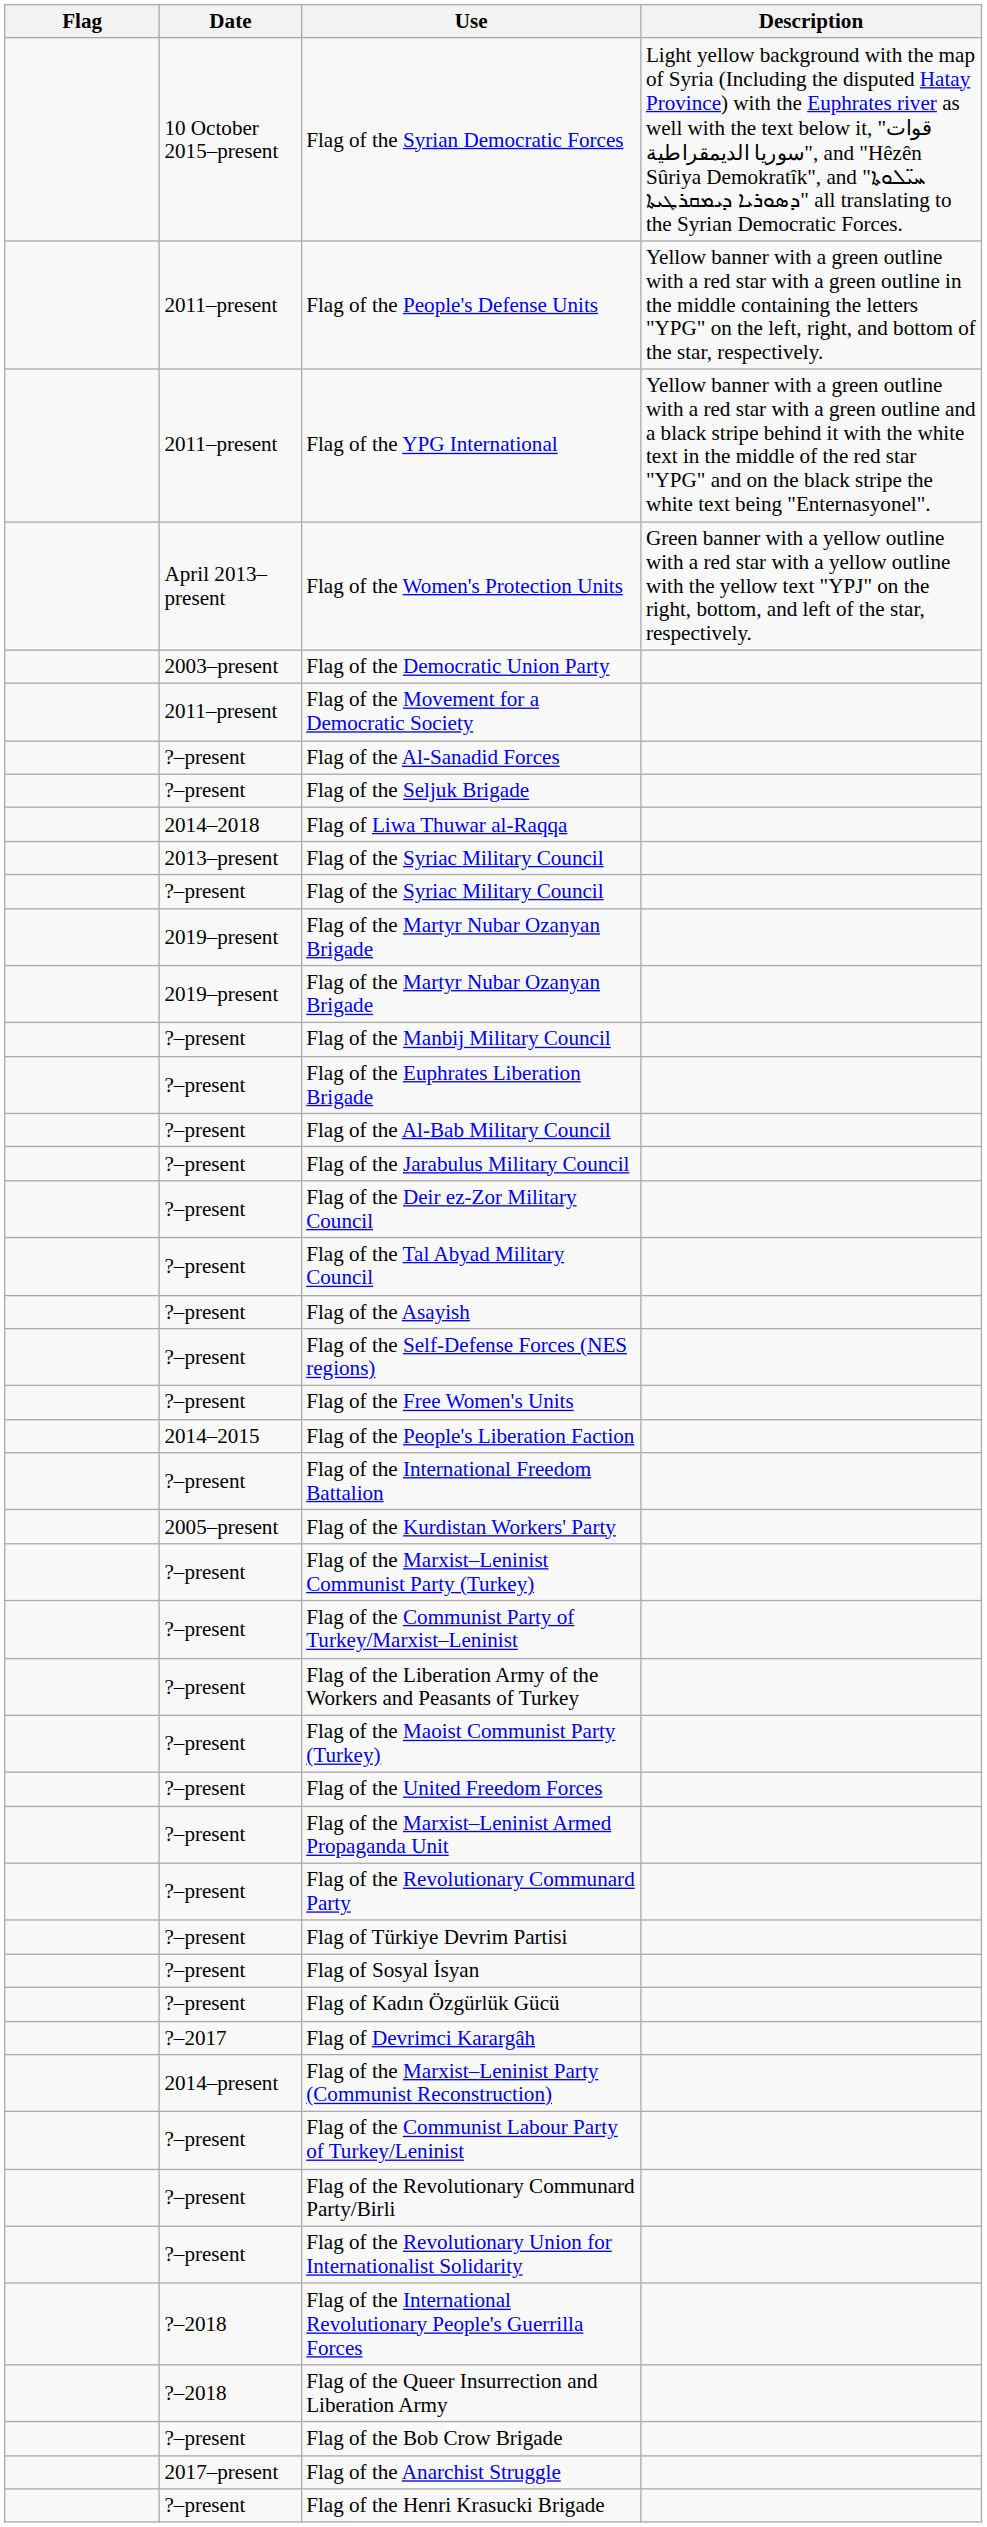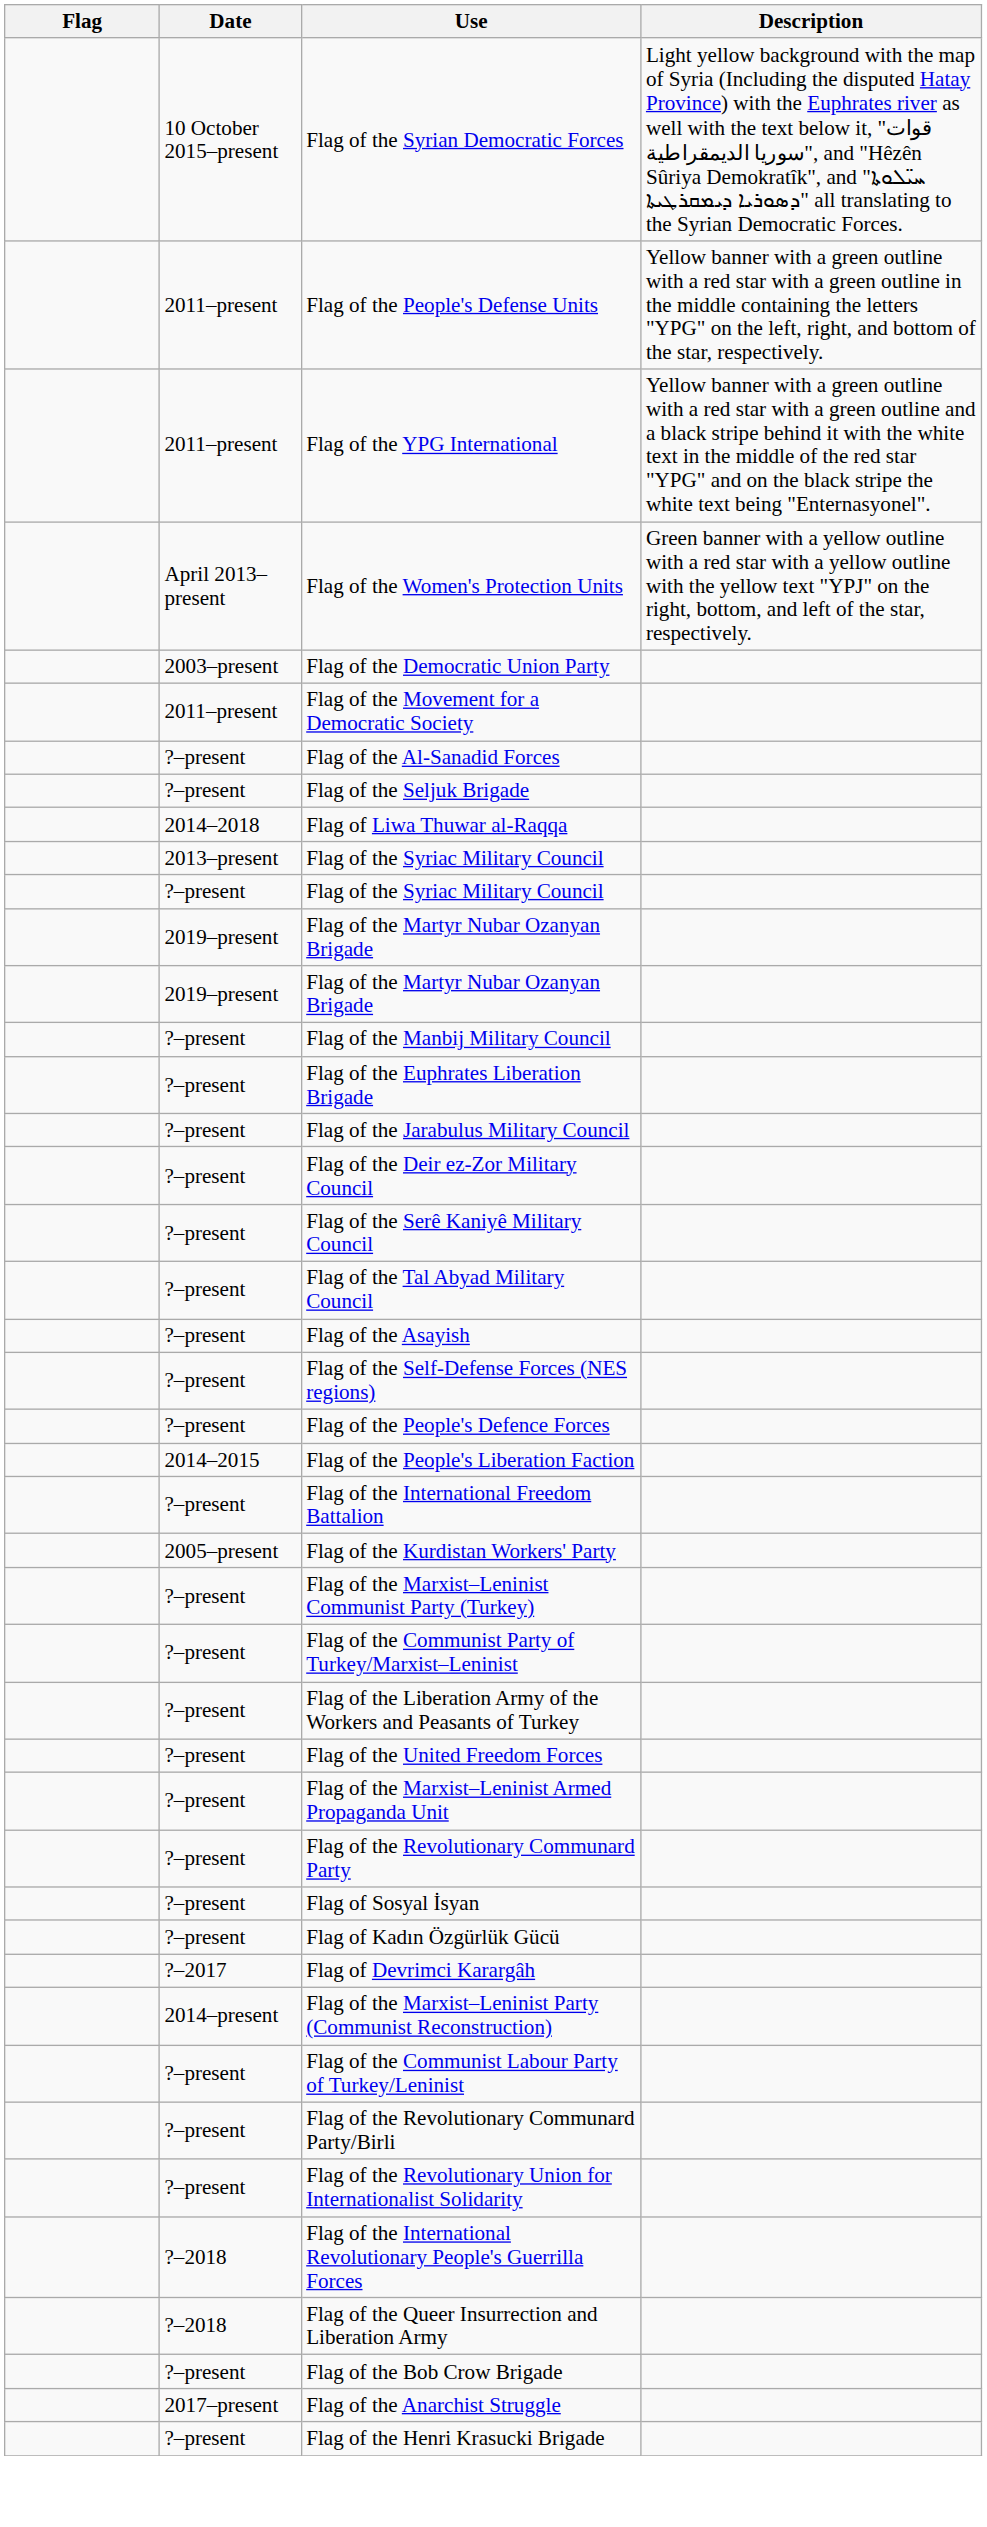 <table class="wikitable">
 <tr>
 <th style="width:110px;">Flag</th>
 <th style="width:100px;">Date</th>
 <th style="width:250px;">Use</th>
 <th style="width:250px;">Description</th>
 </tr>
 <tr>
 <td></td>
 <td>10 October 2015–present</td>
 <td>Flag of the <a href='#'>Syrian Democratic Forces</a></td>
 <td>Light yellow background with the map of Syria (Including the disputed <a href='#'>Hatay Province</a>) with the <a href='#'>Euphrates river</a> as well with the text below it, "قوات سوريا الديمقراطية", and "Hêzên Sûriya Demokratîk", and "ܚܝ̈ܠܘܬܐ ܕܣܘܪܝܐ ܕܝܡܩܪܛܝܬܐ" all translating to the Syrian Democratic Forces.</td>
 </tr>
 <tr>
 <td></td>
 <td>2011–present</td>
 <td>Flag of the <a href='#'>People's Defense Units</a></td>
 <td>Yellow banner with a green outline with a red star with a green outline in the middle containing the letters "YPG" on the left, right, and bottom of the star, respectively.</td>
 </tr>
 <tr>
 <td></td>
 <td>2011–present</td>
 <td>Flag of the <a href='#'>YPG International</a></td>
 <td>Yellow banner with a green outline with a red star with a green outline and a black stripe behind it with the white text in the middle of the red star "YPG" and on the black stripe the white text being "Enternasyonel".</td>
 </tr>
 <tr>
 <td></td>
 <td>April 2013–present</td>
 <td>Flag of the <a href='#'>Women's Protection Units</a></td>
 <td>Green banner with a yellow outline with a red star with a yellow outline with the yellow text "YPJ" on the right, bottom, and left of the star, respectively.</td>
 </tr>
 <tr>
 <td></td>
 <td>2003–present</td>
 <td>Flag of the <a href='#'>Democratic Union Party</a></td>
 <td></td>
 </tr>
 <tr>
 <td></td>
 <td>2011–present</td>
 <td>Flag of the <a href='#'>Movement for a Democratic Society</a></td>
 <td></td>
 </tr>
 <tr>
 <td></td>
 <td>?–present</td>
 <td>Flag of the <a href='#'>Al-Sanadid Forces</a></td>
 <td></td>
 </tr>
 <tr>
 <td></td>
 <td>?–present</td>
 <td>Flag of the <a href='#'>Seljuk Brigade</a></td>
 <td></td>
 </tr>
 <tr>
 <td></td>
 <td border>2014–2018</td>
 <td>Flag of <a href='#'>Liwa Thuwar al-Raqqa</a></td>
 <td></td>
 </tr>
 <tr>
 <td></td>
 <td>2013–present</td>
 <td>Flag of the <a href='#'>Syriac Military Council</a></td>
 <td></td>
 </tr>
 <tr>
 <td></td>
 <td>?–present</td>
 <td>Flag of the <a href='#'>Syriac Military Council</a></td>
 <td></td>
 </tr>
 <tr>
 <td></td>
 <td>2019–present</td>
 <td>Flag of the <a href='#'>Martyr Nubar Ozanyan Brigade</a></td>
 <td></td>
 </tr>
 <tr>
 <td></td>
 <td>2019–present</td>
 <td>Flag of the <a href='#'>Martyr Nubar Ozanyan Brigade</a></td>
 <td></td>
 </tr>
 <tr>
 <td></td>
 <td>?–present</td>
 <td>Flag of the <a href='#'>Manbij Military Council</a></td>
 <td></td>
 </tr>
 <tr>
 <td></td>
 <td>?–present</td>
 <td>Flag of the <a href='#'>Euphrates Liberation Brigade</a></td>
 <td></td>
 </tr>
 <tr>
 <td></td>
 <td>?–present</td>
-<td>Flag of the <a href='#'>Al-Bab Military Council</a></td>
-<td></td>
-</tr>
-<tr>
-<td></td>
-<td>?–present</td>
 <td>Flag of the <a href='#'>Jarabulus Military Council</a></td>
 <td></td>
 </tr>
 <tr>
 <td></td>
 <td>?–present</td>
 <td>Flag of the <a href='#'>Deir ez-Zor Military Council</a></td>
+<td></td>
+</tr>
+<tr>
+<td></td>
+<td>?–present</td>
+<td>Flag of the <a href='#'>Serê Kaniyê Military Council</a></td>
 <td></td>
 </tr>
 <tr>
 <td></td>
 <td>?–present</td>
 <td>Flag of the <a href='#'>Tal Abyad Military Council</a></td>
 <td></td>
 </tr>
 <tr>
 <td></td>
 <td>?–present</td>
 <td>Flag of the <a href='#'>Asayish</a></td>
 <td></td>
 </tr>
 <tr>
 <td></td>
 <td>?–present</td>
 <td>Flag of the <a href='#'>Self-Defense Forces (NES regions)</a></td>
 <td></td>
 </tr>
 <tr>
 <td></td>
-<td>?–present</td>
-<td>Flag of the <a href='#'>Free Women's Units</a></td>
+<td border>?–present</td>
+<td>Flag of the <a href='#'>People's Defence Forces</a></td>
 <td></td>
 </tr>
 <tr>
 <td></td>
 <td border>2014–2015</td>
 <td>Flag of the <a href='#'>People's Liberation Faction</a></td>
 <td></td>
 </tr>
 <tr>
 <td></td>
 <td>?–present</td>
 <td>Flag of the <a href='#'>International Freedom Battalion</a></td>
 <td></td>
 </tr>
 <tr>
 <td></td>
 <td>2005–present</td>
 <td>Flag of the <a href='#'>Kurdistan Workers' Party</a></td>
 <td></td>
 </tr>
 <tr>
 <td></td>
 <td>?–present</td>
 <td>Flag of the <a href='#'>Marxist–Leninist Communist Party (Turkey)</a></td>
 <td></td>
 </tr>
 <tr>
 <td></td>
 <td border>?–present</td>
 <td>Flag of the <a href='#'>Communist Party of Turkey/Marxist–Leninist</a></td>
 <td></td>
 </tr>
 <tr>
 <td></td>
 <td>?–present</td>
 <td>Flag of the Liberation Army of the Workers and Peasants of Turkey</td>
 <td></td>
 </tr>
 <tr>
 <td></td>
 <td>?–present</td>
-<td>Flag of the <a href='#'>Maoist Communist Party (Turkey)</a></td>
-<td></td>
-</tr>
-<tr>
-<td></td>
-<td>?–present</td>
 <td>Flag of the <a href='#'>United Freedom Forces</a></td>
 <td></td>
 </tr>
 <tr>
 <td></td>
 <td>?–present</td>
 <td>Flag of the <a href='#'>Marxist–Leninist Armed Propaganda Unit</a></td>
 <td></td>
 </tr>
 <tr>
 <td></td>
 <td>?–present</td>
 <td>Flag of the <a href='#'>Revolutionary Communard Party</a></td>
-<td></td>
-</tr>
-<tr>
-<td></td>
-<td>?–present</td>
-<td>Flag of Türkiye Devrim Partisi</td>
 <td></td>
 </tr>
 <tr>
 <td></td>
 <td>?–present</td>
 <td>Flag of Sosyal İsyan</td>
 <td></td>
 </tr>
 <tr>
 <td></td>
 <td>?–present</td>
 <td>Flag of Kadın Özgürlük Gücü</td>
 <td></td>
 </tr>
 <tr>
 <td></td>
 <td>?–2017</td>
 <td>Flag of <a href='#'>Devrimci Karargâh</a></td>
 <td></td>
 </tr>
 <tr>
 <td></td>
 <td>2014–present</td>
 <td>Flag of the <a href='#'>Marxist–Leninist Party (Communist Reconstruction)</a></td>
 <td></td>
 </tr>
 <tr>
 <td></td>
 <td>?–present</td>
 <td>Flag of the <a href='#'>Communist Labour Party of Turkey/Leninist</a></td>
 <td></td>
 </tr>
 <tr>
 <td></td>
 <td>?–present</td>
 <td>Flag of the Revolutionary Communard Party/Birli</td>
 <td></td>
 </tr>
 <tr>
 <td></td>
 <td>?–present</td>
 <td>Flag of the <a href='#'>Revolutionary Union for Internationalist Solidarity</a></td>
 <td></td>
 </tr>
 <tr>
 <td></td>
 <td>?–2018</td>
 <td>Flag of the <a href='#'>International Revolutionary People's Guerrilla Forces</a></td>
 <td></td>
 </tr>
 <tr>
 <td></td>
 <td>?–2018</td>
 <td>Flag of the Queer Insurrection and Liberation Army</td>
 <td></td>
 </tr>
 <tr>
 <td></td>
 <td>?–present</td>
 <td>Flag of the Bob Crow Brigade</td>
 <td></td>
 </tr>
 <tr>
 <td></td>
 <td>2017–present</td>
 <td>Flag of the <a href='#'>Anarchist Struggle</a></td>
 <td></td>
 </tr>
 <tr>
 <td></td>
 <td>?–present</td>
 <td>Flag of the Henri Krasucki Brigade</td>
 <td></td>
 </tr>
 </table>
